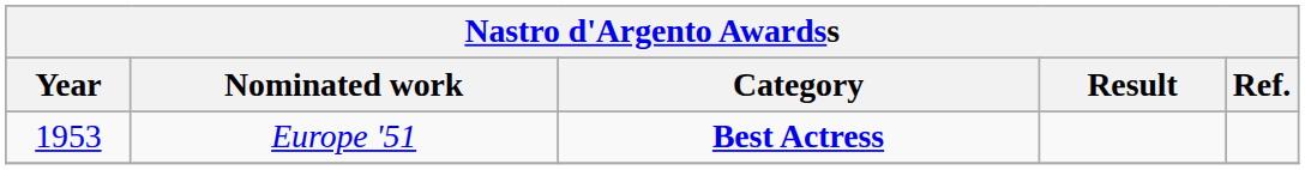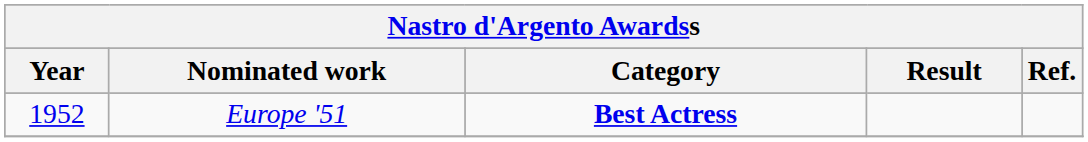 <table width="100%" class="wikitable">
 <tr>
 <th colspan="5" align="center"><a href='#'>Nastro d'Argento Awards</a>s</th>
 </tr>
 <tr>
 <th width="10%">Year</th>
 <th width="35%">Nominated work</th>
 <th width="40%">Category</th>
 <th width="15%">Result</th>
 <th>Ref.</th>
 </tr>
 <tr>
-<td style="text-align:center;"><a href='#'>1953</a></td>
+<td style="text-align:center;"><a href='#'>1952</a></td>
 <td style="text-align:center;"><em><a href='#'>Europe '51</a></em></td>
 <td style="text-align:center;"><strong><a href='#'>Best Actress</a></strong></td>
 <td></td>
 <td style="text-align:center"></td>
 </tr>
 <tr>
 </tr>
 </table>
